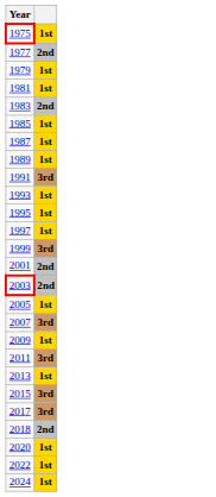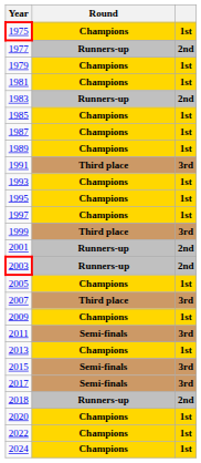 <table class="wikitable" style="text-align: center; font-size:90%">
 <tr>
 <th>Year</th>
+<th style="width:200px">Round</th>
 <th></th>
 </tr>
 <tr>
 <td style="border: 3px solid red"><a href='#'>1975</a></td>
+<td bgcolor=Gold><strong>Champions</strong></td>
 <td bgcolor=Gold><strong>1st</strong></td>
 </tr>
 <tr>
 <td><a href='#'>1977</a></td>
+<td bgcolor=Silver><strong>Runners-up</strong></td>
 <td bgcolor=Silver><strong>2nd</strong></td>
 </tr>
 <tr>
 <td><a href='#'>1979</a></td>
+<td bgcolor=Gold><strong>Champions</strong></td>
 <td bgcolor=Gold><strong>1st</strong></td>
 </tr>
 <tr>
 <td><a href='#'>1981</a></td>
+<td bgcolor=Gold><strong>Champions</strong></td>
 <td bgcolor=Gold><strong>1st</strong></td>
 </tr>
 <tr>
 <td><a href='#'>1983</a></td>
+<td bgcolor=Silver><strong>Runners-up</strong></td>
 <td bgcolor=Silver><strong>2nd</strong></td>
 </tr>
 <tr>
 <td><a href='#'>1985</a></td>
+<td bgcolor=Gold><strong>Champions</strong></td>
 <td bgcolor=Gold><strong>1st</strong></td>
 </tr>
 <tr>
 <td><a href='#'>1987</a></td>
+<td bgcolor=Gold><strong>Champions</strong></td>
 <td bgcolor=Gold><strong>1st</strong></td>
 </tr>
 <tr>
 <td><a href='#'>1989</a></td>
+<td bgcolor=Gold><strong>Champions</strong></td>
 <td bgcolor=Gold><strong>1st</strong></td>
 </tr>
 <tr>
 <td><a href='#'>1991</a></td>
+<td bgcolor="cc9966"><strong>Third place</strong></td>
 <td bgcolor="cc9966"><strong>3rd</strong></td>
 </tr>
 <tr>
 <td><a href='#'>1993</a></td>
+<td bgcolor=Gold><strong>Champions</strong></td>
 <td bgcolor=Gold><strong>1st</strong></td>
 </tr>
 <tr>
 <td><a href='#'>1995</a></td>
+<td bgcolor=Gold><strong>Champions</strong></td>
 <td bgcolor=Gold><strong>1st</strong></td>
 </tr>
 <tr>
 <td><a href='#'>1997</a></td>
+<td bgcolor=Gold><strong>Champions</strong></td>
 <td bgcolor=Gold><strong>1st</strong></td>
 </tr>
 <tr>
 <td><a href='#'>1999</a></td>
+<td bgcolor="cc9966"><strong>Third place</strong></td>
 <td bgcolor="cc9966"><strong>3rd</strong></td>
 </tr>
 <tr>
 <td><a href='#'>2001</a></td>
+<td bgcolor=Silver><strong>Runners-up</strong></td>
 <td bgcolor=Silver><strong>2nd</strong></td>
 </tr>
 <tr>
 <td style="border: 3px solid red"><a href='#'>2003</a></td>
+<td bgcolor=Silver><strong>Runners-up</strong></td>
 <td bgcolor=Silver><strong>2nd</strong></td>
 </tr>
 <tr>
 <td><a href='#'>2005</a></td>
+<td bgcolor=Gold><strong>Champions</strong></td>
 <td bgcolor=Gold><strong>1st</strong></td>
 </tr>
 <tr>
 <td><a href='#'>2007</a></td>
+<td bgcolor="cc9966"><strong>Third place</strong></td>
 <td bgcolor="cc9966"><strong>3rd</strong></td>
 </tr>
 <tr>
 <td><a href='#'>2009</a></td>
+<td bgcolor=Gold><strong>Champions</strong></td>
 <td bgcolor=Gold><strong>1st</strong></td>
 </tr>
 <tr>
 <td><a href='#'>2011</a></td>
+<td bgcolor="cc9966"><strong>Semi-finals</strong></td>
 <td bgcolor="cc9966"><strong>3rd</strong></td>
 </tr>
 <tr>
 <td><a href='#'>2013</a></td>
+<td bgcolor=Gold><strong>Champions</strong></td>
 <td bgcolor=Gold><strong>1st</strong></td>
 </tr>
 <tr>
 <td><a href='#'>2015</a></td>
+<td bgcolor="cc9966"><strong>Semi-finals</strong></td>
 <td bgcolor="cc9966"><strong>3rd</strong></td>
 </tr>
 <tr>
 <td><a href='#'>2017</a></td>
+<td bgcolor="cc9966"><strong>Semi-finals</strong></td>
 <td bgcolor="cc9966"><strong>3rd</strong></td>
 </tr>
 <tr>
 <td><a href='#'>2018</a></td>
+<td bgcolor=Silver><strong>Runners-up</strong></td>
 <td bgcolor=Silver><strong>2nd</strong></td>
 </tr>
 <tr>
 <td><a href='#'>2020</a></td>
+<td bgcolor=Gold><strong>Champions</strong></td>
 <td bgcolor=Gold><strong>1st</strong></td>
 </tr>
 <tr>
 <td><a href='#'>2022</a></td>
+<td bgcolor=Gold><strong>Champions</strong></td>
 <td bgcolor=Gold><strong>1st</strong></td>
 </tr>
 <tr>
 <td><a href='#'>2024</a></td>
+<td bgcolor=Gold><strong>Champions</strong></td>
 <td bgcolor=Gold><strong>1st</strong></td>
 </tr>
 </table>
